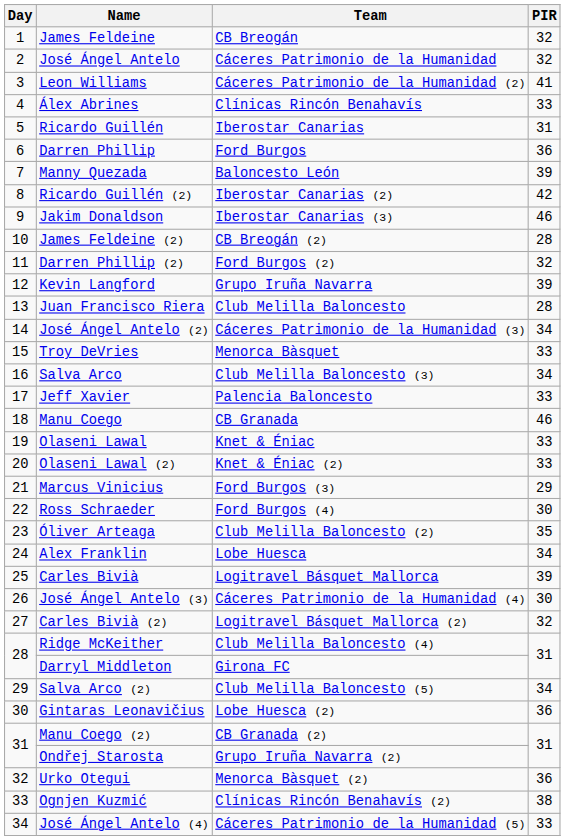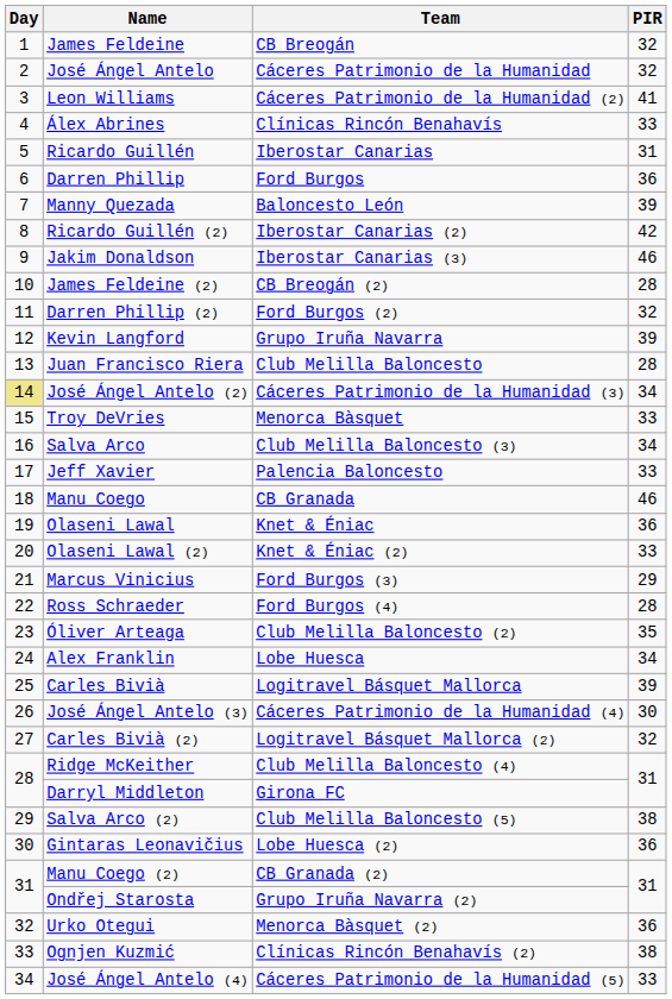 <table class="wikitable">
 <tr>
 <th>Day</th>
 <th>Name</th>
 <th>Team</th>
 <th>PIR</th>
 </tr>
 <tr>
 <td align="center">1</td>
 <td> <a href='#'>James Feldeine</a></td>
 <td><a href='#'>CB Breogán</a></td>
 <td align="center">32</td>
 </tr>
 <tr>
 <td align="center">2</td>
 <td> <a href='#'>José Ángel Antelo</a></td>
 <td><a href='#'>Cáceres Patrimonio de la Humanidad</a></td>
 <td align="center">32</td>
 </tr>
 <tr>
 <td align="center">3</td>
 <td> <a href='#'>Leon Williams</a></td>
 <td><a href='#'>Cáceres Patrimonio de la Humanidad</a> <small>(2)</small></td>
 <td align="center">41</td>
 </tr>
 <tr>
 <td align="center">4</td>
 <td> <a href='#'>Álex Abrines</a></td>
 <td><a href='#'>Clínicas Rincón Benahavís</a></td>
 <td align="center">33</td>
 </tr>
 <tr>
 <td align="center">5</td>
 <td> <a href='#'>Ricardo Guillén</a></td>
 <td><a href='#'>Iberostar Canarias</a></td>
 <td align="center">31</td>
 </tr>
 <tr>
 <td align="center">6</td>
 <td> <a href='#'>Darren Phillip</a></td>
 <td><a href='#'>Ford Burgos</a></td>
 <td align="center">36</td>
 </tr>
 <tr>
 <td align="center">7</td>
 <td> <a href='#'>Manny Quezada</a></td>
 <td><a href='#'>Baloncesto León</a></td>
 <td align="center">39</td>
 </tr>
 <tr>
 <td align="center">8</td>
 <td> <a href='#'>Ricardo Guillén</a> <small>(2)</small></td>
 <td><a href='#'>Iberostar Canarias</a> <small>(2)</small></td>
 <td align="center">42</td>
 </tr>
 <tr>
 <td align="center">9</td>
 <td> <a href='#'>Jakim Donaldson</a></td>
 <td><a href='#'>Iberostar Canarias</a> <small>(3)</small></td>
 <td align="center">46</td>
 </tr>
 <tr>
 <td align="center">10</td>
 <td> <a href='#'>James Feldeine</a> <small>(2)</small></td>
 <td><a href='#'>CB Breogán</a> <small>(2)</small></td>
 <td align="center">28</td>
 </tr>
 <tr>
 <td align="center">11</td>
 <td> <a href='#'>Darren Phillip</a> <small>(2)</small></td>
 <td><a href='#'>Ford Burgos</a> <small>(2)</small></td>
 <td align="center">32</td>
 </tr>
 <tr>
 <td align="center">12</td>
 <td> <a href='#'>Kevin Langford</a></td>
 <td><a href='#'>Grupo Iruña Navarra</a></td>
 <td align="center">39</td>
 </tr>
 <tr>
 <td align="center">13</td>
 <td> <a href='#'>Juan Francisco Riera</a></td>
 <td><a href='#'>Club Melilla Baloncesto</a></td>
 <td align="center">28</td>
 </tr>
 <tr>
-<td align="center">14</td>
+<td align="center" style="background: khaki;">14</td>
 <td> <a href='#'>José Ángel Antelo</a> <small>(2)</small></td>
 <td><a href='#'>Cáceres Patrimonio de la Humanidad</a> <small>(3)</small></td>
 <td align="center">34</td>
 </tr>
 <tr>
 <td align="center">15</td>
 <td> <a href='#'>Troy DeVries</a></td>
 <td><a href='#'>Menorca Bàsquet</a></td>
 <td align="center">33</td>
 </tr>
 <tr>
 <td align="center">16</td>
 <td> <a href='#'>Salva Arco</a></td>
 <td><a href='#'>Club Melilla Baloncesto</a> <small>(3)</small></td>
 <td align="center">34</td>
 </tr>
 <tr>
 <td align="center">17</td>
 <td> <a href='#'>Jeff Xavier</a></td>
 <td><a href='#'>Palencia Baloncesto</a></td>
 <td align="center">33</td>
 </tr>
 <tr>
 <td align="center">18</td>
 <td> <a href='#'>Manu Coego</a></td>
 <td><a href='#'>CB Granada</a></td>
 <td align="center">46</td>
 </tr>
 <tr>
 <td align="center">19</td>
 <td> <a href='#'>Olaseni Lawal</a></td>
 <td><a href='#'>Knet & Éniac</a></td>
-<td align="center">33</td>
+<td align="center">36</td>
 </tr>
 <tr>
 <td align="center">20</td>
 <td> <a href='#'>Olaseni Lawal</a> <small>(2)</small></td>
 <td><a href='#'>Knet & Éniac</a> <small>(2)</small></td>
 <td align="center">33</td>
 </tr>
 <tr>
 <td align="center">21</td>
 <td> <a href='#'>Marcus Vinicius</a></td>
 <td><a href='#'>Ford Burgos</a> <small>(3)</small></td>
 <td align="center">29</td>
 </tr>
 <tr>
 <td align="center">22</td>
 <td> <a href='#'>Ross Schraeder</a></td>
 <td><a href='#'>Ford Burgos</a> <small>(4)</small></td>
-<td align="center">30</td>
+<td align="center">28</td>
 </tr>
 <tr>
 <td align="center">23</td>
 <td> <a href='#'>Óliver Arteaga</a></td>
 <td><a href='#'>Club Melilla Baloncesto</a> <small>(2)</small></td>
 <td align="center">35</td>
 </tr>
 <tr>
 <td align="center">24</td>
 <td> <a href='#'>Alex Franklin</a></td>
 <td><a href='#'>Lobe Huesca</a></td>
 <td align="center">34</td>
 </tr>
 <tr>
 <td align="center">25</td>
 <td> <a href='#'>Carles Bivià</a></td>
 <td><a href='#'>Logitravel Básquet Mallorca</a></td>
 <td align="center">39</td>
 </tr>
 <tr>
 <td align="center">26</td>
 <td> <a href='#'>José Ángel Antelo</a> <small>(3)</small></td>
 <td><a href='#'>Cáceres Patrimonio de la Humanidad</a> <small>(4)</small></td>
 <td align="center">30</td>
 </tr>
 <tr>
 <td align="center">27</td>
 <td> <a href='#'>Carles Bivià</a> <small>(2)</small></td>
 <td><a href='#'>Logitravel Básquet Mallorca</a> <small>(2)</small></td>
 <td align="center">32</td>
 </tr>
 <tr>
 <td rowspan=2 align="center">28</td>
 <td> <a href='#'>Ridge McKeither</a></td>
 <td><a href='#'>Club Melilla Baloncesto</a> <small>(4)</small></td>
 <td rowspan=2 align="center">31</td>
 </tr>
 <tr>
 <td> <a href='#'>Darryl Middleton</a></td>
 <td><a href='#'>Girona FC</a></td>
 </tr>
 <tr>
 <td align="center">29</td>
 <td> <a href='#'>Salva Arco</a> <small>(2)</small></td>
 <td><a href='#'>Club Melilla Baloncesto</a> <small>(5)</small></td>
-<td align="center">34</td>
+<td align="center">38</td>
 </tr>
 <tr>
 <td align="center">30</td>
 <td> <a href='#'>Gintaras Leonavičius</a></td>
 <td><a href='#'>Lobe Huesca</a> <small>(2)</small></td>
 <td align="center">36</td>
 </tr>
 <tr>
 <td rowspan=2 align="center">31</td>
 <td> <a href='#'>Manu Coego</a> <small>(2)</small></td>
 <td><a href='#'>CB Granada</a>  <small>(2)</small></td>
 <td rowspan=2 align="center">31</td>
 </tr>
 <tr>
 <td> <a href='#'>Ondřej Starosta</a></td>
 <td><a href='#'>Grupo Iruña Navarra</a> <small>(2)</small></td>
 </tr>
 <tr>
 <td align="center">32</td>
 <td> <a href='#'>Urko Otegui</a></td>
 <td><a href='#'>Menorca Bàsquet</a> <small>(2)</small></td>
 <td align="center">36</td>
 </tr>
 <tr>
 <td align="center">33</td>
 <td> <a href='#'>Ognjen Kuzmić</a></td>
 <td><a href='#'>Clínicas Rincón Benahavís</a> <small>(2)</small></td>
 <td align="center">38</td>
 </tr>
 <tr>
 <td align="center">34</td>
 <td> <a href='#'>José Ángel Antelo</a> <small>(4)</small></td>
 <td><a href='#'>Cáceres Patrimonio de la Humanidad</a> <small>(5)</small></td>
 <td align="center">33</td>
 </tr>
 <tr>
 </tr>
 </table>
